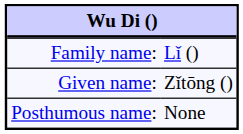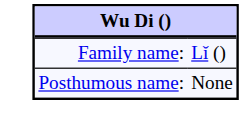 <table cellpadding=3px cellspacing=0px bgcolor=#f7f8ff style="float:right; border:2px solid; margin:5px;">
 <tr>
 <th align=center style="background:#ccf; border-bottom:2px solid" colspan=2><strong>Wu Di</strong> ()</th>
 </tr>
 <tr>
 <td align=right style="border-top:1px solid"><a href='#'>Family name</a>:</td>
 <td style="border-top:1px solid"><a href='#'>Lǐ</a> ()</td>
 </tr>
 <tr>
-<td align=right style="border-top:1px solid"><a href='#'>Given name</a>:</td>
-<td style="border-top:1px solid">Zǐtōng ()</td>
-</tr>
-<tr>
 <td align=right style="border-top:1px solid"><a href='#'>Posthumous name</a>:</td>
 <td style="border-top:1px solid">None</td>
 </tr>
 </table>
